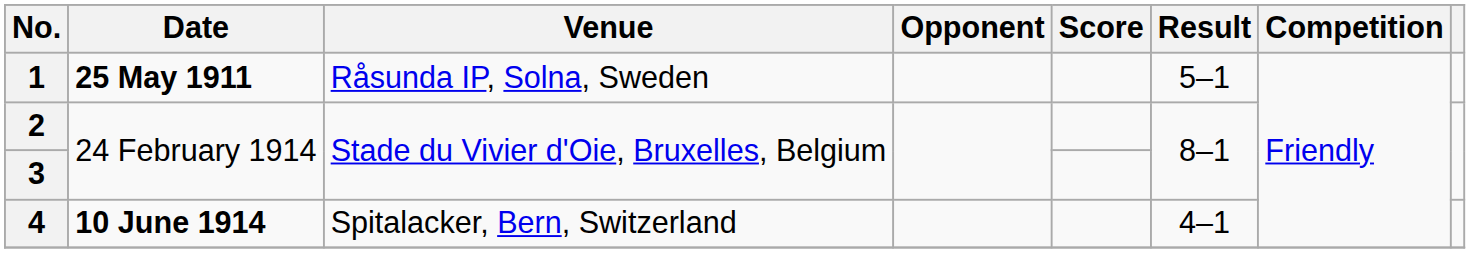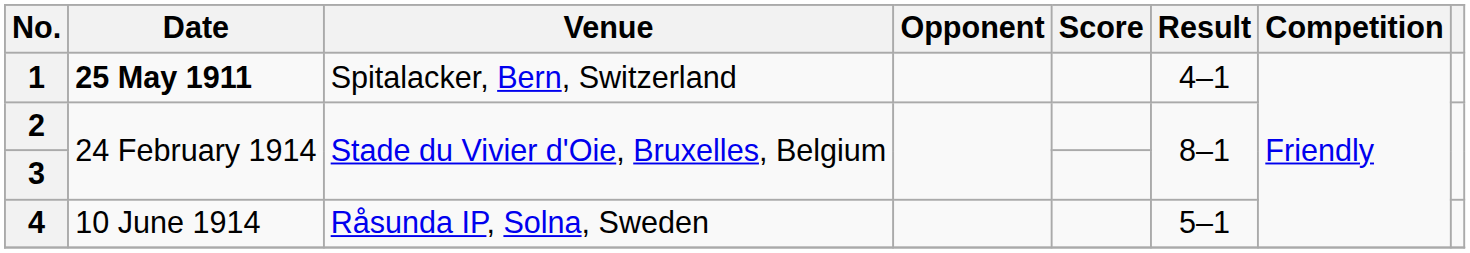 <table class="wikitable plainrowheaders sortable">
 <tr>
 <th scope=col>No.</th>
 <th scope=col>Date</th>
 <th scope=col>Venue</th>
 <th scope=col>Opponent</th>
 <th scope=col>Score</th>
 <th scope=col>Result</th>
 <th scope=col>Competition</th>
 <th scope=col class=unsortable></th>
 </tr>
 <tr>
 <th scope=row>1</th>
 <td><strong>25 May 1911</strong></td>
-<td><a href='#'>Råsunda IP</a>, <a href='#'>Solna</a>, Sweden</td>
+<td>Spitalacker, <a href='#'>Bern</a>, Switzerland</td>
 <td></td>
 <td></td>
-<td style="text-align:center;">5–1</td>
+<td style="text-align:center;">4–1</td>
 <td rowspan=4><a href='#'>Friendly</a></td>
 <td></td>
 </tr>
 <tr>
 <th scope=row>2</th>
 <td rowspan=2>24 February 1914</td>
 <td rowspan=2><a href='#'>Stade du Vivier d'Oie</a>, <a href='#'>Bruxelles</a>, Belgium</td>
 <td rowspan=2></td>
 <td></td>
 <td rowspan=2 style="text-align:center;">8–1</td>
 <td rowspan=2></td>
 </tr>
 <tr>
 <th scope=row>3</th>
 <td></td>
 </tr>
 <tr>
 <th scope=row>4</th>
-<td><strong>10 June 1914</strong></td>
-<td>Spitalacker, <a href='#'>Bern</a>, Switzerland</td>
+<td>10 June 1914</td>
+<td><a href='#'>Råsunda IP</a>, <a href='#'>Solna</a>, Sweden</td>
 <td></td>
 <td></td>
-<td style="text-align:center;">4–1</td>
+<td style="text-align:center;">5–1</td>
 <td></td>
 </tr>
 <tr>
 </tr>
 </table>
